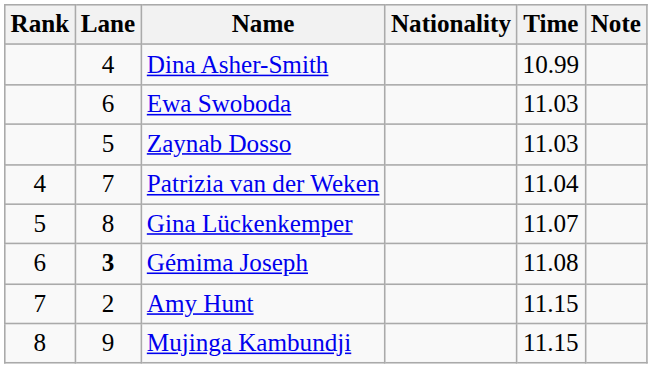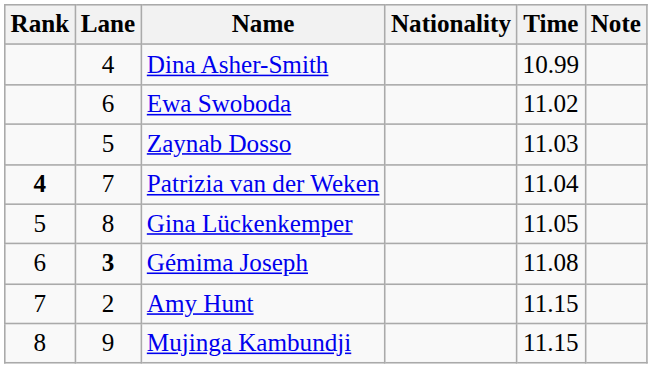 <table class="wikitable sortable">
 <tr>
 <th>Rank</th>
 <th>Lane</th>
 <th>Name</th>
 <th>Nationality</th>
 <th>Time</th>
 <th>Note</th>
 </tr>
 <tr align=center>
 <td></td>
 <td>4</td>
 <td align="left"><a href='#'>Dina Asher-Smith</a></td>
 <td align="left"></td>
 <td>10.99</td>
 <td></td>
 </tr>
 <tr align=center>
 <td></td>
 <td>6</td>
 <td align="left"><a href='#'>Ewa Swoboda</a></td>
 <td align="left"></td>
-<td>11.03</td>
+<td>11.02</td>
 <td></td>
 </tr>
 <tr align=center>
 <td></td>
 <td>5</td>
 <td align="left"><a href='#'>Zaynab Dosso</a></td>
 <td align="left"></td>
 <td>11.03</td>
 <td></td>
 </tr>
 <tr align=center>
-<td>4</td>
+<td><strong>4</strong></td>
 <td>7</td>
 <td align="left"><a href='#'>Patrizia van der Weken</a></td>
 <td align="left"></td>
 <td>11.04</td>
 <td></td>
 </tr>
 <tr align=center>
 <td>5</td>
 <td>8</td>
 <td align="left"><a href='#'>Gina Lückenkemper</a></td>
 <td align="left"></td>
-<td>11.07</td>
+<td>11.05</td>
 <td></td>
 </tr>
 <tr align=center>
 <td>6</td>
 <td><strong>3</strong></td>
 <td align="left"><a href='#'>Gémima Joseph</a></td>
 <td align="left"></td>
 <td>11.08</td>
 <td></td>
 </tr>
 <tr align=center>
 <td>7</td>
 <td>2</td>
 <td align="left"><a href='#'>Amy Hunt</a></td>
 <td align="left"></td>
 <td>11.15</td>
 <td></td>
 </tr>
 <tr align=center>
 <td>8</td>
 <td>9</td>
 <td align="left"><a href='#'>Mujinga Kambundji</a></td>
 <td align="left"></td>
 <td>11.15</td>
 <td></td>
 </tr>
 </table>
